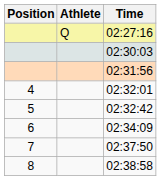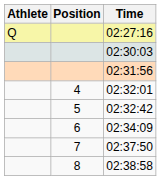 <table class="wikitable sortable">
 <tr>
+<th scope="col">Athlete</th>
 <th scope="col">Position</th>
-<th scope="col">Athlete</th>
 <th scope="col">Time</th>
 </tr>
 <tr bgcolor="#F7F6A8">
+<td> Q</td>
 <td align=center></td>
-<td> Q</td>
 <td>02:27:16</td>
 </tr>
 <tr bgcolor="#DCE5E5">
+<td></td>
 <td align=center></td>
-<td></td>
 <td>02:30:03</td>
 </tr>
 <tr bgcolor="#FFDAB9">
+<td></td>
 <td align=center></td>
-<td></td>
 <td>02:31:56</td>
 </tr>
 <tr>
+<td></td>
 <td align=center>4</td>
-<td></td>
 <td>02:32:01</td>
 </tr>
 <tr>
+<td></td>
 <td align=center>5</td>
-<td></td>
 <td>02:32:42</td>
 </tr>
 <tr>
+<td></td>
 <td align=center>6</td>
-<td></td>
 <td>02:34:09</td>
 </tr>
 <tr>
+<td></td>
 <td align=center>7</td>
-<td></td>
 <td>02:37:50</td>
 </tr>
 <tr>
+<td></td>
 <td align=center>8</td>
-<td></td>
 <td>02:38:58</td>
 </tr>
 </table>
